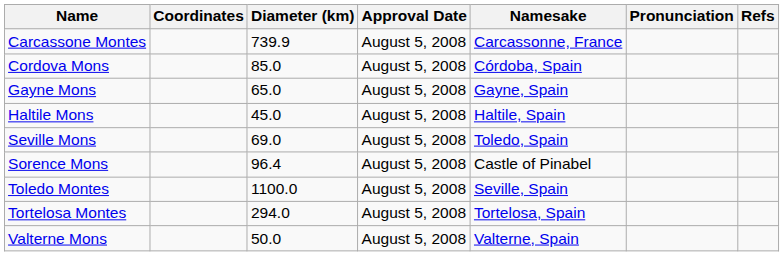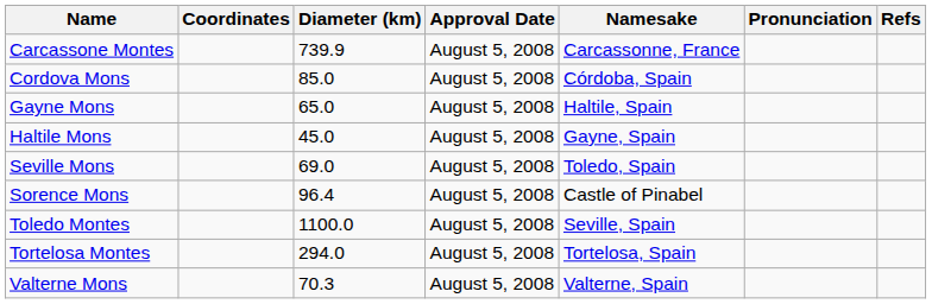 <table class="wikitable">
 <tr>
 <th>Name</th>
 <th>Coordinates</th>
 <th>Diameter (km)</th>
 <th>Approval Date</th>
 <th>Namesake</th>
 <th>Pronunciation</th>
 <th>Refs</th>
 </tr>
 <tr>
 <td><a href='#'>Carcassone Montes</a></td>
 <td></td>
 <td>739.9</td>
 <td>August 5, 2008</td>
 <td><a href='#'>Carcassonne, France</a></td>
 <td></td>
 <td></td>
 </tr>
 <tr>
 <td><a href='#'>Cordova Mons</a></td>
 <td></td>
 <td>85.0</td>
 <td>August 5, 2008</td>
 <td><a href='#'>Córdoba, Spain</a></td>
 <td></td>
 <td></td>
 </tr>
 <tr>
 <td><a href='#'>Gayne Mons</a></td>
 <td></td>
 <td>65.0</td>
 <td>August 5, 2008</td>
-<td><a href='#'>Gayne, Spain</a></td>
+<td><a href='#'>Haltile, Spain</a></td>
 <td></td>
 <td></td>
 </tr>
 <tr>
 <td><a href='#'>Haltile Mons</a></td>
 <td></td>
 <td>45.0</td>
 <td>August 5, 2008</td>
-<td><a href='#'>Haltile, Spain</a></td>
+<td><a href='#'>Gayne, Spain</a></td>
 <td></td>
 <td></td>
 </tr>
 <tr>
 <td><a href='#'>Seville Mons</a></td>
 <td></td>
 <td>69.0</td>
 <td>August 5, 2008</td>
 <td><a href='#'>Toledo, Spain</a></td>
 <td></td>
 <td></td>
 </tr>
 <tr>
 <td><a href='#'>Sorence Mons</a></td>
 <td></td>
 <td>96.4</td>
 <td>August 5, 2008</td>
 <td>Castle of Pinabel</td>
 <td></td>
 <td></td>
 </tr>
 <tr>
 <td><a href='#'>Toledo Montes</a></td>
 <td></td>
 <td>1100.0</td>
 <td>August 5, 2008</td>
 <td><a href='#'>Seville, Spain</a></td>
 <td></td>
 <td></td>
 </tr>
 <tr>
 <td><a href='#'>Tortelosa Montes</a></td>
 <td></td>
 <td>294.0</td>
 <td>August 5, 2008</td>
 <td><a href='#'>Tortelosa, Spain</a></td>
 <td></td>
 <td></td>
 </tr>
 <tr>
 <td><a href='#'>Valterne Mons</a></td>
 <td></td>
-<td>50.0</td>
+<td>70.3</td>
 <td>August 5, 2008</td>
 <td><a href='#'>Valterne, Spain</a></td>
 <td></td>
 <td></td>
 </tr>
 </table>
